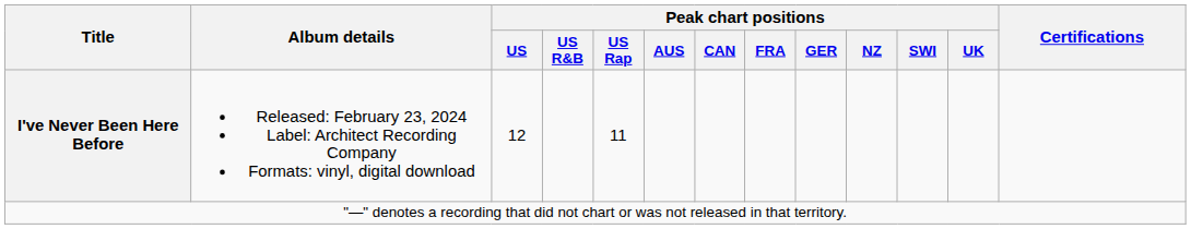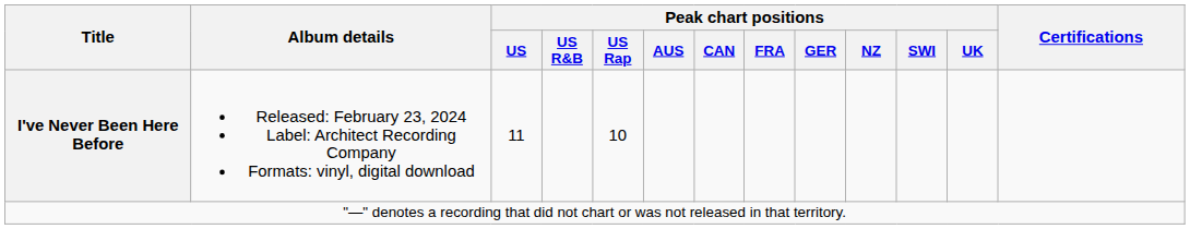 <table class="wikitable plainrowheaders" style="text-align:center;">
 <tr>
 <th scope="col" rowspan="2" style="width:11em;">Title</th>
 <th scope="col" rowspan="2" style="width:18em;">Album details</th>
 <th scope="col" colspan="10">Peak chart positions</th>
 <th scope="col" rowspan="2" style="width:11em;"><a href='#'>Certifications</a></th>
 </tr>
 <tr>
 <th scope="col" style="width:3em;font-size:90%;"><a href='#'>US</a></th>
 <th scope="col" style="width:3em;font-size:90%;"><a href='#'>US R&B</a></th>
 <th scope="col" style="width:3em;font-size:90%;"><a href='#'>US<br>Rap</a></th>
 <th scope="col" style="width:3em;font-size:90%;"><a href='#'>AUS</a></th>
 <th scope="col" style="width:3em;font-size:90%;"><a href='#'>CAN</a></th>
 <th scope="col" style="width:3em;font-size:90%;"><a href='#'>FRA</a></th>
 <th scope="col" style="width:3em;font-size:90%;"><a href='#'>GER</a></th>
 <th scope="col" style="width:3em;font-size:90%;"><a href='#'>NZ</a></th>
 <th scope="col" style="width:3em;font-size:90%;"><a href='#'>SWI</a></th>
 <th scope="col" style="width:3em;font-size:90%;"><a href='#'>UK</a><br></th>
 </tr>
 <tr>
 <th>I've Never Been Here Before</th>
 <td><br><ul><li>Released: February 23, 2024</li><li>Label: Architect Recording Company</li><li>Formats: vinyl, digital download</li></ul></td>
-<td>12</td>
+<td>11</td>
 <td></td>
-<td>11</td>
+<td>10</td>
 <td></td>
 <td></td>
 <td></td>
 <td></td>
 <td></td>
 <td></td>
 <td></td>
 <td></td>
 </tr>
 <tr>
 <td colspan="14" style="font-size:90%">"—" denotes a recording that did not chart or was not released in that territory.</td>
 </tr>
 </table>
